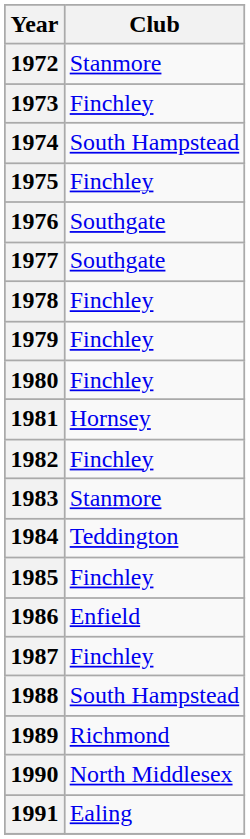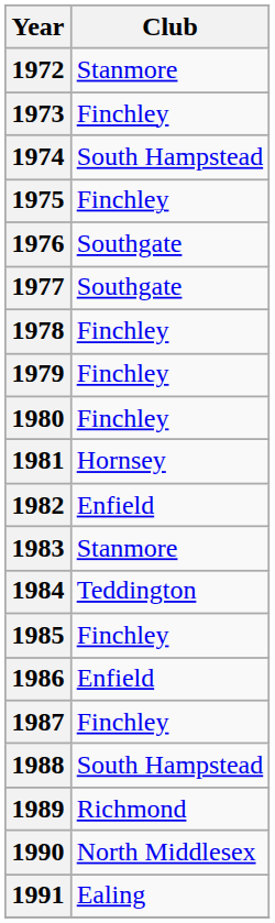 <table class="wikitable" style="font-size:85%">
 <tr>
 <th>Year</th>
 <th>Club</th>
 </tr>
 <tr>
 <th scope="row">1972</th>
 <td><a href='#'>Stanmore</a></td>
 </tr>
 <tr>
 <th scope="row">1973</th>
 <td><a href='#'>Finchley</a></td>
 </tr>
 <tr>
 <th scope="row">1974</th>
 <td><a href='#'>South Hampstead</a></td>
 </tr>
 <tr>
 <th scope="row">1975</th>
 <td><a href='#'>Finchley</a></td>
 </tr>
 <tr>
 <th scope="row">1976</th>
 <td><a href='#'>Southgate</a></td>
 </tr>
 <tr>
 <th scope="row">1977</th>
 <td><a href='#'>Southgate</a></td>
 </tr>
 <tr>
 <th scope="row">1978</th>
 <td><a href='#'>Finchley</a></td>
 </tr>
 <tr>
 <th scope="row">1979</th>
 <td><a href='#'>Finchley</a></td>
 </tr>
 <tr>
 <th scope="row">1980</th>
 <td><a href='#'>Finchley</a></td>
 </tr>
 <tr>
 <th scope="row">1981</th>
 <td><a href='#'>Hornsey</a></td>
 </tr>
 <tr>
 <th scope="row">1982</th>
-<td><a href='#'>Finchley</a></td>
+<td><a href='#'>Enfield</a></td>
 </tr>
 <tr>
 <th scope="row">1983</th>
 <td><a href='#'>Stanmore</a></td>
 </tr>
 <tr>
 <th scope="row">1984</th>
 <td><a href='#'>Teddington</a></td>
 </tr>
 <tr>
 <th scope="row">1985</th>
 <td><a href='#'>Finchley</a></td>
 </tr>
 <tr>
 <th scope="row">1986</th>
 <td><a href='#'>Enfield</a></td>
 </tr>
 <tr>
 <th scope="row">1987</th>
 <td><a href='#'>Finchley</a></td>
 </tr>
 <tr>
 <th scope="row">1988</th>
 <td><a href='#'>South Hampstead</a></td>
 </tr>
 <tr>
 <th scope="row">1989</th>
 <td><a href='#'>Richmond</a></td>
 </tr>
 <tr>
 <th scope="row">1990</th>
 <td><a href='#'>North Middlesex</a></td>
 </tr>
 <tr>
 <th scope="row">1991</th>
 <td><a href='#'>Ealing</a></td>
 </tr>
 <tr>
 </tr>
 </table>
